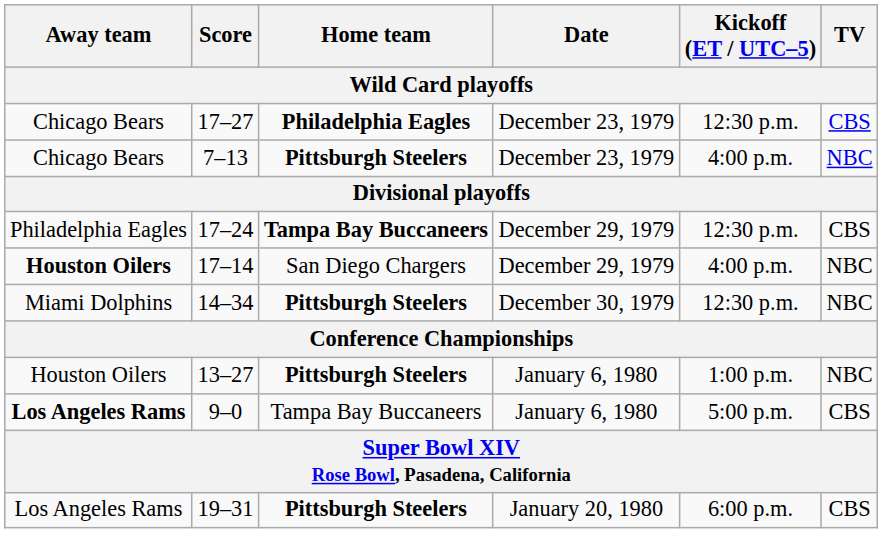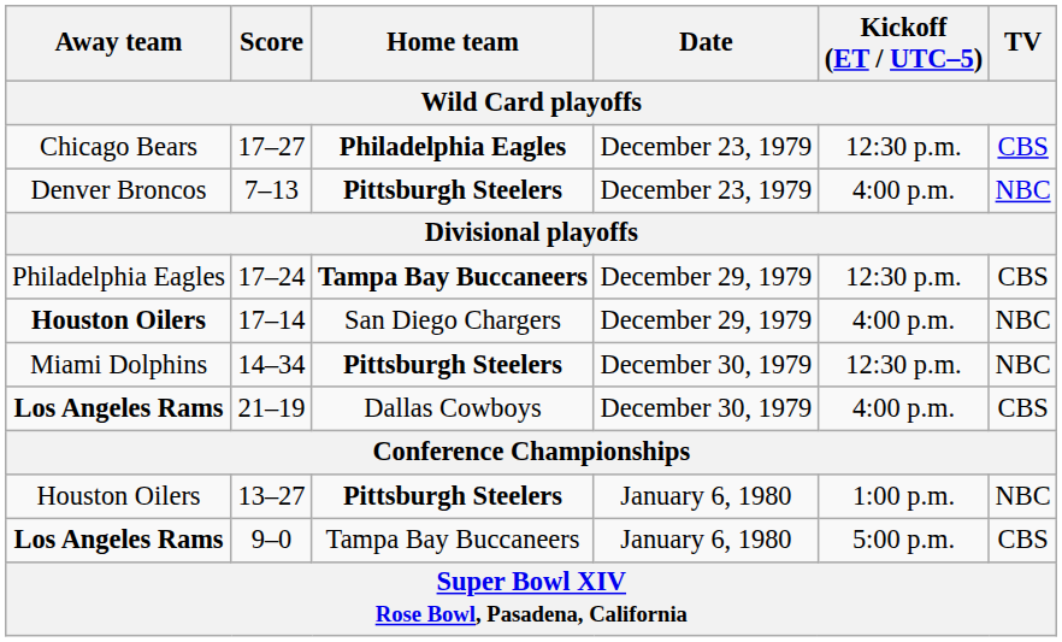 <table class="wikitable" style="font-size:92%; text-align:center;">
 <tr>
 <th>Away team</th>
 <th>Score</th>
 <th>Home team</th>
 <th>Date</th>
 <th>Kickoff<br>(<a href='#'>ET</a> / <a href='#'>UTC–5</a>)</th>
 <th>TV</th>
 </tr>
 <tr>
 <th colspan="6">Wild Card playoffs</th>
 </tr>
 <tr>
 <td>Chicago Bears</td>
 <td>17–27</td>
 <td><strong>Philadelphia Eagles</strong></td>
 <td>December 23, 1979</td>
 <td>12:30 p.m.</td>
 <td><a href='#'>CBS</a></td>
 </tr>
 <tr>
-<td>Chicago Bears</td>
+<td>Denver Broncos</td>
 <td>7–13</td>
 <td><strong>Pittsburgh Steelers</strong></td>
 <td>December 23, 1979</td>
 <td>4:00 p.m.</td>
 <td><a href='#'>NBC</a></td>
 </tr>
 <tr>
 <th colspan="6">Divisional playoffs</th>
 </tr>
 <tr>
 <td>Philadelphia Eagles</td>
 <td>17–24</td>
 <td><strong>Tampa Bay Buccaneers</strong></td>
 <td>December 29, 1979</td>
 <td>12:30 p.m.</td>
 <td>CBS</td>
 </tr>
 <tr>
 <td><strong>Houston Oilers</strong></td>
 <td>17–14</td>
 <td>San Diego Chargers</td>
 <td>December 29, 1979</td>
 <td>4:00 p.m.</td>
 <td>NBC</td>
 </tr>
 <tr>
 <td>Miami Dolphins</td>
 <td>14–34</td>
 <td><strong>Pittsburgh Steelers</strong></td>
 <td>December 30, 1979</td>
 <td>12:30 p.m.</td>
 <td>NBC</td>
 </tr>
 <tr>
+<td><strong>Los Angeles Rams</strong></td>
+<td>21–19</td>
+<td>Dallas Cowboys</td>
+<td>December 30, 1979</td>
+<td>4:00 p.m.</td>
+<td>CBS</td>
+</tr>
+<tr>
 <th colspan="6">Conference Championships</th>
 </tr>
 <tr>
 <td>Houston Oilers</td>
 <td>13–27</td>
 <td><strong>Pittsburgh Steelers</strong></td>
 <td>January 6, 1980</td>
 <td>1:00 p.m.</td>
 <td>NBC</td>
 </tr>
 <tr>
 <td><strong>Los Angeles Rams</strong></td>
 <td>9–0</td>
 <td>Tampa Bay Buccaneers</td>
 <td>January 6, 1980</td>
 <td>5:00 p.m.</td>
 <td>CBS</td>
 </tr>
 <tr>
 <th colspan="6"><a href='#'>Super Bowl XIV</a><br><small><a href='#'>Rose Bowl</a>, Pasadena, California</small></th>
 </tr>
-<tr>
-<td>Los Angeles Rams</td>
-<td>19–31</td>
-<td><strong>Pittsburgh Steelers</strong></td>
-<td>January 20, 1980</td>
-<td>6:00 p.m.</td>
-<td>CBS</td>
-</tr>
 </table>
